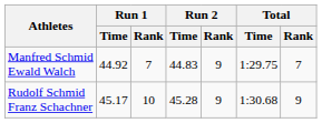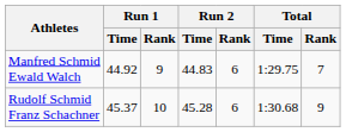 <table class="wikitable" border="1" style="font-size:90%">
 <tr>
 <th rowspan="2">Athletes</th>
 <th colspan="2">Run 1</th>
 <th colspan="2">Run 2</th>
 <th colspan="2">Total</th>
 </tr>
 <tr>
 <th>Time</th>
 <th>Rank</th>
 <th>Time</th>
 <th>Rank</th>
 <th>Time</th>
 <th>Rank</th>
 </tr>
 <tr>
 <td><a href='#'>Manfred Schmid</a><br><a href='#'>Ewald Walch</a></td>
 <td align="center">44.92</td>
-<td align="center">7</td>
+<td align="center">9</td>
 <td align="center">44.83</td>
-<td align="center">9</td>
+<td align="center">6</td>
 <td align="center">1:29.75</td>
 <td align="center">7</td>
 </tr>
 <tr>
 <td><a href='#'>Rudolf Schmid</a><br><a href='#'>Franz Schachner</a></td>
-<td align="center">45.17</td>
+<td align="center">45.37</td>
 <td align="center">10</td>
 <td align="center">45.28</td>
-<td align="center">9</td>
+<td align="center">6</td>
 <td align="center">1:30.68</td>
 <td align="center">9</td>
 </tr>
 </table>
